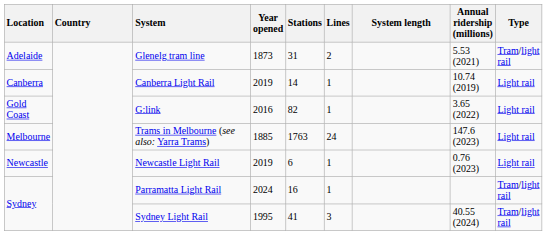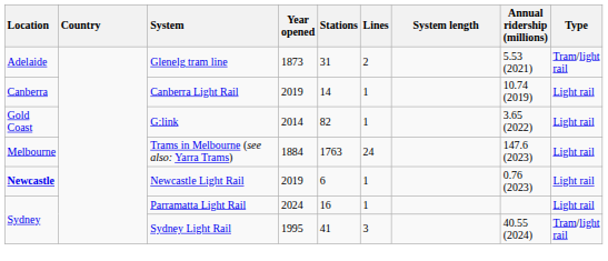 <table class="wikitable sortable sticky-header">
 <tr>
 <th style="text-align:left; ">Location</th>
 <th style="text-align:left; width:8em;">Country</th>
 <th style="text-align:left; width:12em;">System</th>
 <th>Year opened</th>
 <th>Stations</th>
 <th>Lines</th>
 <th style="width:10em;">System length</th>
 <th>Annual ridership<br>(millions)</th>
 <th>Type</th>
 </tr>
 <tr class="sort">
 <td><a href='#'>Adelaide</a></td>
 <td rowspan="7"></td>
 <td><a href='#'>Glenelg tram line</a></td>
 <td style="text-align:left">1873</td>
 <td>31</td>
 <td>2</td>
 <td></td>
 <td>5.53 (2021)</td>
 <td><a href='#'>Tram</a>/<a href='#'>light rail</a></td>
 </tr>
 <tr>
 <td><a href='#'>Canberra</a></td>
 <td><a href='#'>Canberra Light Rail</a></td>
 <td style="text-align:left">2019</td>
 <td>14</td>
 <td>1</td>
 <td></td>
 <td>10.74 (2019)</td>
 <td><a href='#'>Light rail</a></td>
 </tr>
 <tr>
 <td><a href='#'>Gold Coast</a></td>
 <td><a href='#'>G:link</a></td>
-<td style="text-align:left">2016</td>
+<td style="text-align:left">2014</td>
 <td>82</td>
 <td>1</td>
 <td></td>
 <td>3.65 (2022)</td>
 <td><a href='#'>Light rail</a></td>
 </tr>
 <tr>
 <td><a href='#'>Melbourne</a></td>
 <td><a href='#'>Trams in Melbourne</a> (<em>see also:</em> <a href='#'>Yarra Trams</a>)</td>
-<td style="text-align:left">1885</td>
+<td style="text-align:left">1884</td>
 <td>1763</td>
 <td>24</td>
 <td></td>
 <td>147.6 (2023)</td>
 <td><a href='#'>Light rail</a></td>
 </tr>
 <tr>
-<td><a href='#'>Newcastle</a></td>
+<td><strong><a href='#'>Newcastle</a></strong></td>
 <td><a href='#'>Newcastle Light Rail</a></td>
 <td style="text-align:left">2019</td>
 <td>6</td>
 <td>1</td>
 <td></td>
 <td>0.76 (2023)</td>
 <td><a href='#'>Light rail</a></td>
 </tr>
 <tr>
 <td rowspan="2"><a href='#'>Sydney</a></td>
 <td><a href='#'>Parramatta Light Rail</a></td>
 <td>2024<br></td>
 <td>16</td>
 <td>1</td>
 <td></td>
 <td></td>
-<td><a href='#'>Tram</a>/<a href='#'>light rail</a></td>
+<td><a href='#'>Light rail</a></td>
 </tr>
 <tr>
 <td><a href='#'>Sydney Light Rail</a></td>
 <td style="text-align:left">1995</td>
 <td>41</td>
 <td>3</td>
 <td></td>
 <td>40.55 (2024)</td>
 <td><a href='#'>Tram</a>/<a href='#'>light rail</a></td>
 </tr>
 </table>
